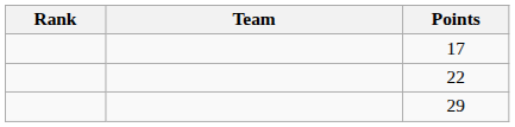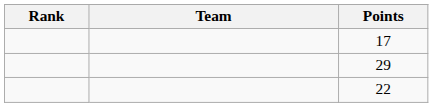 <table class="wikitable" width=50%>
 <tr>
 </tr>
 <tr>
 <th width=10%>Rank</th>
 <th width=30%>Team</th>
 <th width=10%>Points</th>
 </tr>
 <tr align="center">
 <td></td>
 <td align="left"></td>
 <td>17</td>
 </tr>
 <tr align="center">
 <td></td>
 <td align="left"></td>
-<td>22</td>
+<td>29</td>
 </tr>
 <tr align="center">
 <td></td>
 <td align="left"></td>
-<td>29</td>
+<td>22</td>
 </tr>
 </table>
